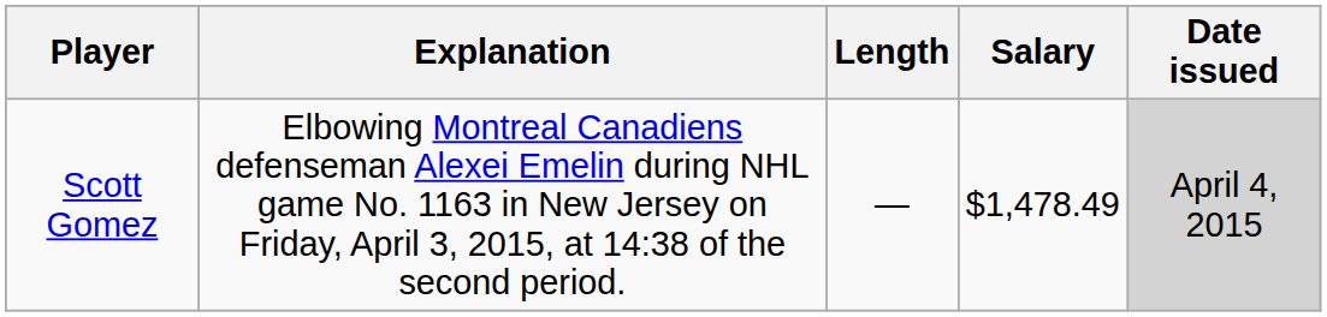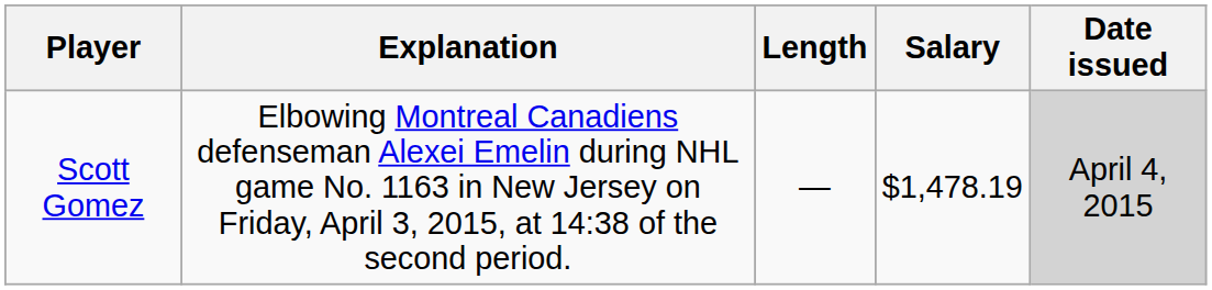 <table class="wikitable" style="text-align:center;">
 <tr>
 <th style="width:15%;">Player</th>
 <th style="width:50%;">Explanation</th>
 <th style="width:10%;">Length</th>
 <th style="width:10%;">Salary</th>
 <th style="width:15%;">Date issued</th>
 </tr>
 <tr>
 <td><a href='#'>Scott Gomez</a></td>
 <td>Elbowing <a href='#'>Montreal Canadiens</a> defenseman <a href='#'>Alexei Emelin</a> during NHL game No. 1163 in New Jersey on Friday, April 3, 2015, at 14:38 of the second period.</td>
 <td>—</td>
-<td>$1,478.49</td>
+<td>$1,478.19</td>
 <td style="background: lightgrey;">April 4, 2015</td>
 </tr>
 </table>
